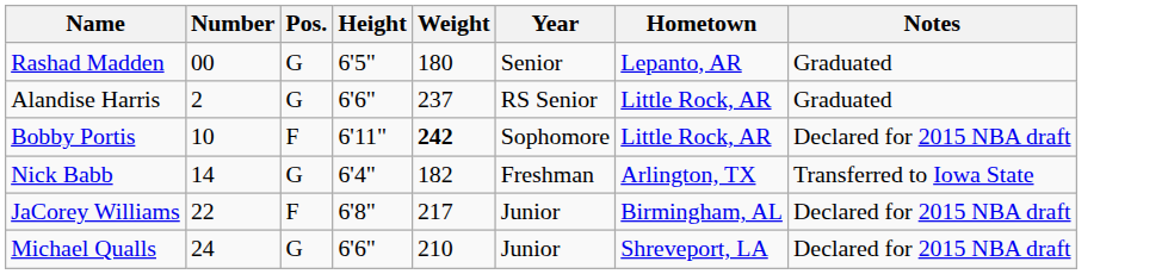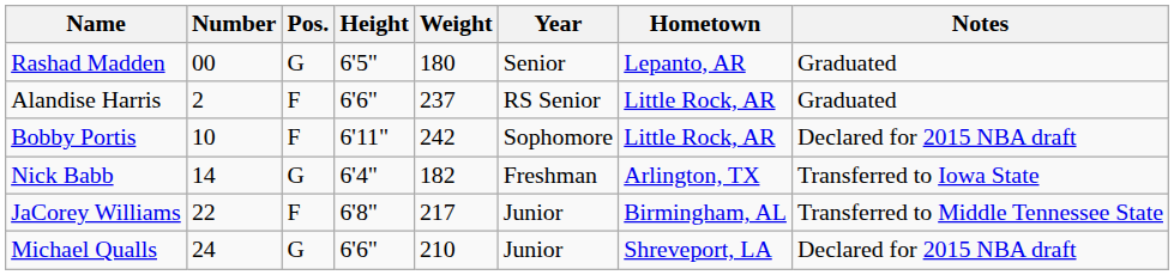 <table class="wikitable sortable" border="1">
 <tr>
 <th>Name</th>
 <th>Number</th>
 <th>Pos.</th>
 <th>Height</th>
 <th>Weight</th>
 <th>Year</th>
 <th>Hometown</th>
 <th class="unsortable">Notes</th>
 </tr>
 <tr>
 <td><a href='#'>Rashad Madden</a></td>
 <td>00</td>
 <td>G</td>
 <td>6'5"</td>
 <td>180</td>
 <td>Senior</td>
 <td><a href='#'>Lepanto, AR</a></td>
 <td>Graduated</td>
 </tr>
 <tr>
 <td>Alandise Harris</td>
 <td>2</td>
-<td>G</td>
+<td>F</td>
 <td>6'6"</td>
 <td>237</td>
 <td>RS Senior</td>
 <td><a href='#'>Little Rock, AR</a></td>
 <td>Graduated</td>
 </tr>
 <tr>
 <td><a href='#'>Bobby Portis</a></td>
 <td>10</td>
 <td>F</td>
 <td>6'11"</td>
-<td><strong>242</strong></td>
+<td>242</td>
 <td>Sophomore</td>
 <td><a href='#'>Little Rock, AR</a></td>
 <td>Declared for <a href='#'>2015 NBA draft</a></td>
 </tr>
 <tr>
 <td><a href='#'>Nick Babb</a></td>
 <td>14</td>
 <td>G</td>
 <td>6'4"</td>
 <td>182</td>
 <td>Freshman</td>
 <td><a href='#'>Arlington, TX</a></td>
 <td>Transferred to <a href='#'>Iowa State</a></td>
 </tr>
 <tr>
 <td><a href='#'>JaCorey Williams</a></td>
 <td>22</td>
 <td>F</td>
 <td>6'8"</td>
 <td>217</td>
 <td>Junior</td>
 <td><a href='#'>Birmingham, AL</a></td>
-<td>Declared for <a href='#'>2015 NBA draft</a></td>
+<td>Transferred to <a href='#'>Middle Tennessee State</a></td>
 </tr>
 <tr>
 <td><a href='#'>Michael Qualls</a></td>
 <td>24</td>
 <td>G</td>
 <td>6'6"</td>
 <td>210</td>
 <td>Junior</td>
 <td><a href='#'>Shreveport, LA</a></td>
 <td>Declared for <a href='#'>2015 NBA draft</a></td>
 </tr>
 </table>
